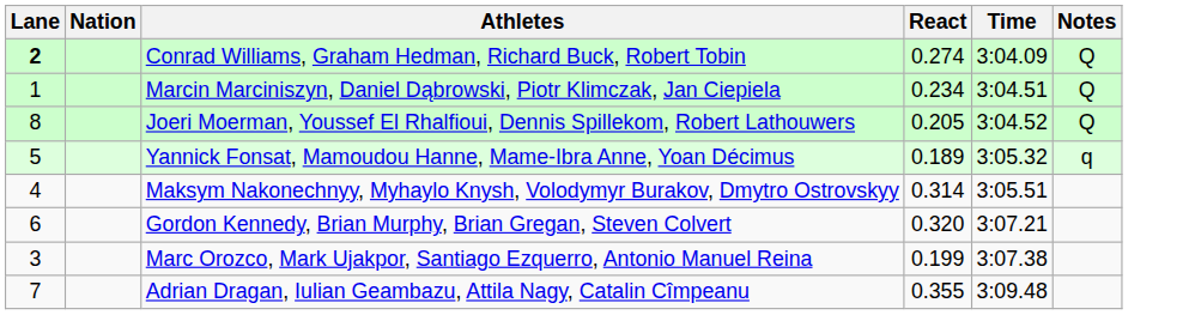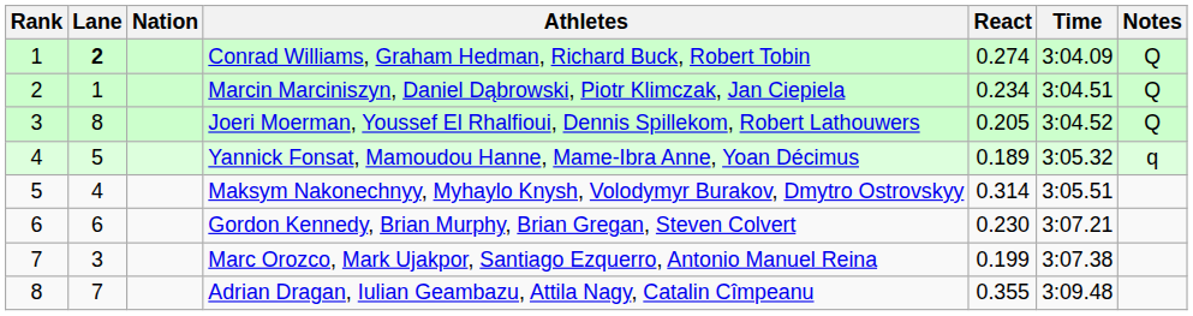 <table class="wikitable sortable" style="text-align:center">
 <tr>
+<th>Rank</th>
 <th>Lane</th>
 <th>Nation</th>
 <th>Athletes</th>
 <th>React</th>
 <th>Time</th>
 <th>Notes</th>
 </tr>
 <tr bgcolor=ccffcc>
+<td>1</td>
 <td><strong>2</strong></td>
 <td align=left></td>
 <td align=left><a href='#'>Conrad Williams</a>, <a href='#'>Graham Hedman</a>, <a href='#'>Richard Buck</a>, <a href='#'>Robert Tobin</a></td>
 <td>0.274</td>
 <td>3:04.09</td>
 <td>Q</td>
 </tr>
 <tr bgcolor=ccffcc>
+<td>2</td>
 <td>1</td>
 <td align=left></td>
 <td align=left><a href='#'>Marcin Marciniszyn</a>, <a href='#'>Daniel Dąbrowski</a>, <a href='#'>Piotr Klimczak</a>, <a href='#'>Jan Ciepiela</a></td>
 <td>0.234</td>
 <td>3:04.51</td>
 <td>Q</td>
 </tr>
 <tr bgcolor=ccffcc>
+<td>3</td>
 <td>8</td>
 <td align=left></td>
 <td align=left><a href='#'>Joeri Moerman</a>, <a href='#'>Youssef El Rhalfioui</a>, <a href='#'>Dennis Spillekom</a>, <a href='#'>Robert Lathouwers</a></td>
 <td>0.205</td>
 <td>3:04.52</td>
 <td>Q</td>
 </tr>
 <tr bgcolor=ddffdd>
+<td>4</td>
 <td>5</td>
 <td align=left></td>
 <td align=left><a href='#'>Yannick Fonsat</a>, <a href='#'>Mamoudou Hanne</a>, <a href='#'>Mame-Ibra Anne</a>, <a href='#'>Yoan Décimus</a></td>
 <td>0.189</td>
 <td>3:05.32</td>
 <td>q</td>
 </tr>
 <tr>
+<td>5</td>
 <td>4</td>
 <td align=left></td>
 <td align=left><a href='#'>Maksym Nakonechnyy</a>, <a href='#'>Myhaylo Knysh</a>, <a href='#'>Volodymyr Burakov</a>, <a href='#'>Dmytro Ostrovskyy</a></td>
 <td>0.314</td>
 <td>3:05.51</td>
 <td></td>
 </tr>
 <tr>
 <td>6</td>
+<td>6</td>
 <td align=left></td>
 <td align=left><a href='#'>Gordon Kennedy</a>, <a href='#'>Brian Murphy</a>, <a href='#'>Brian Gregan</a>, <a href='#'>Steven Colvert</a></td>
-<td>0.320</td>
+<td>0.230</td>
 <td>3:07.21</td>
 <td></td>
 </tr>
 <tr>
+<td>7</td>
 <td>3</td>
 <td align=left></td>
 <td align=left><a href='#'>Marc Orozco</a>, <a href='#'>Mark Ujakpor</a>, <a href='#'>Santiago Ezquerro</a>, <a href='#'>Antonio Manuel Reina</a></td>
 <td>0.199</td>
 <td>3:07.38</td>
 <td></td>
 </tr>
 <tr>
+<td>8</td>
 <td>7</td>
 <td align=left></td>
 <td align=left><a href='#'>Adrian Dragan</a>, <a href='#'>Iulian Geambazu</a>, <a href='#'>Attila Nagy</a>, <a href='#'>Catalin Cîmpeanu</a></td>
 <td>0.355</td>
 <td>3:09.48</td>
 <td></td>
 </tr>
 </table>
